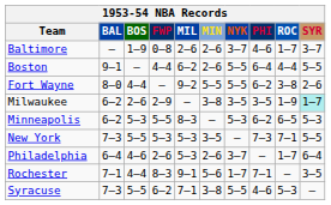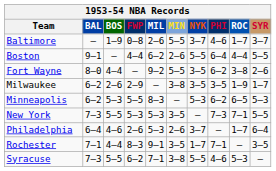 <table class="wikitable" style="font-size:95%; text-align:center;">
 <tr>
 <th colspan=10>1953-54 NBA Records</th>
 </tr>
 <tr>
 <th width=100>Team</th>
 <th style="background:#003EA4;color:#FFFFFF;width=35">BAL</th>
 <th style="background:#006400;color:#FFFFFF;width=35">BOS</th>
 <th style="background:#012F6B;color:#D40032;width=35">FWP</th>
 <th style="background:#003EA4;color:#FFFFFF;width=35">MIL</th>
 <th style="background:#7BA4DB;color:#FBE122;width=35">MIN</th>
 <th style="background:#003EA4;color:#E85109;width=35">NYK</th>
 <th style="background:#012F6B;color:#D50033;width=35">PHI</th>
 <th style="background:#0050B0;color:#FFFFFF;width=35">ROC</th>
 <th style="background:#C79968;color:#D20032;width=35">SYR</th>
 </tr>
 <tr>
 <td style="text-align:left;"><a href='#'>Baltimore</a></td>
 <td>—</td>
 <td>1–9</td>
 <td>0–8</td>
 <td>2–6</td>
-<td>2–6</td>
+<td>5–5</td>
 <td>3–7</td>
 <td>4–6</td>
 <td>1–7</td>
 <td>3–7</td>
 </tr>
 <tr>
 <td style="text-align:left;"><a href='#'>Boston</a></td>
 <td>9–1</td>
 <td>—</td>
 <td>4–4</td>
 <td>6–2</td>
 <td>2–6</td>
 <td>5–5</td>
 <td>6–4</td>
 <td>4–4</td>
 <td>5–5</td>
 </tr>
 <tr>
 <td style="text-align:left;"><a href='#'>Fort Wayne</a></td>
 <td>8–0</td>
 <td>4–4</td>
 <td>—</td>
 <td>9–2</td>
 <td>5–5</td>
-<td>5–5</td>
+<td>3–5</td>
 <td>6–2</td>
 <td>3–8</td>
 <td>2–6</td>
 </tr>
 <tr>
 <td style="text-align:left;">Milwaukee</td>
 <td>6–2</td>
 <td>2–6</td>
 <td>2–9</td>
 <td>—</td>
 <td>3–8</td>
 <td>3–5</td>
 <td>3–5</td>
 <td>1–9</td>
-<td style="background: paleturquoise;">1–7</td>
+<td>1–7</td>
 </tr>
 <tr>
 <td style="text-align:left;"><a href='#'>Minneapolis</a></td>
 <td>6–2</td>
 <td>5–3</td>
 <td>5–5</td>
 <td>8–3</td>
 <td>—</td>
 <td>5–3</td>
 <td>6–2</td>
 <td>6–5</td>
 <td>5–3</td>
 </tr>
 <tr>
 <td style="text-align:left;"><a href='#'>New York</a></td>
 <td>7–3</td>
 <td>5–5</td>
 <td>5–3</td>
 <td>5–3</td>
 <td>3–5</td>
 <td>—</td>
 <td>7–3</td>
 <td>7–1</td>
 <td>5–5</td>
 </tr>
 <tr>
 <td style="text-align:left;"><a href='#'>Philadelphia</a></td>
 <td>6–4</td>
 <td>4–6</td>
 <td>2–6</td>
 <td>5–3</td>
 <td>2–6</td>
 <td>3–7</td>
 <td>—</td>
 <td>1–7</td>
 <td>6–4</td>
 </tr>
 <tr>
 <td style="text-align:left;"><a href='#'>Rochester</a></td>
 <td>7–1</td>
 <td>4–4</td>
 <td>8–3</td>
 <td>9–1</td>
-<td>5–6</td>
+<td>3–5</td>
 <td>1–7</td>
 <td>7–1</td>
 <td>—</td>
 <td>3–5</td>
 </tr>
 <tr>
 <td style="text-align:left;"><a href='#'>Syracuse</a></td>
 <td>7–3</td>
 <td>5–5</td>
 <td>6–2</td>
 <td>7–1</td>
 <td>3–8</td>
 <td>5–5</td>
 <td>4–6</td>
 <td>5–3</td>
 <td>—</td>
 </tr>
 </table>
